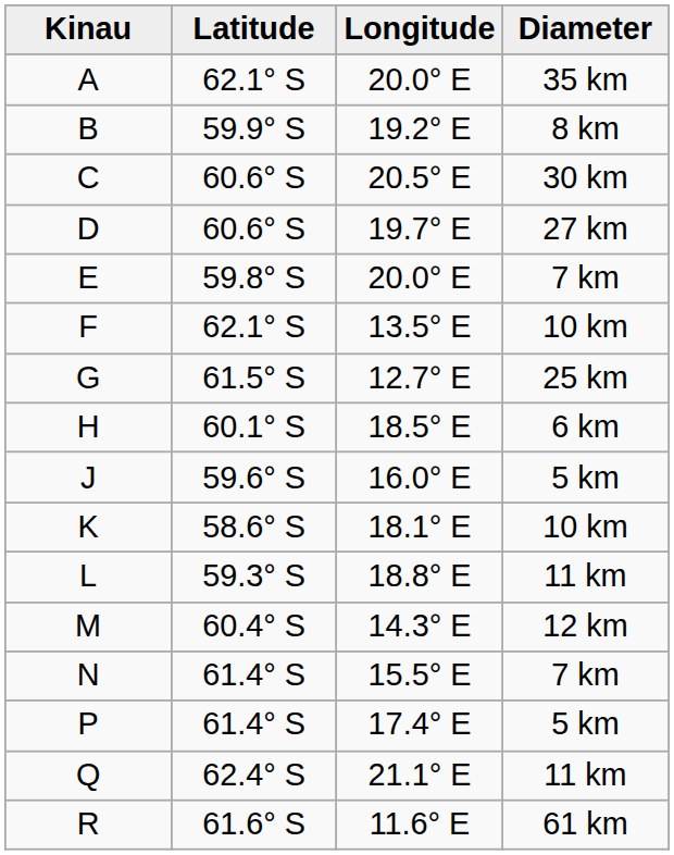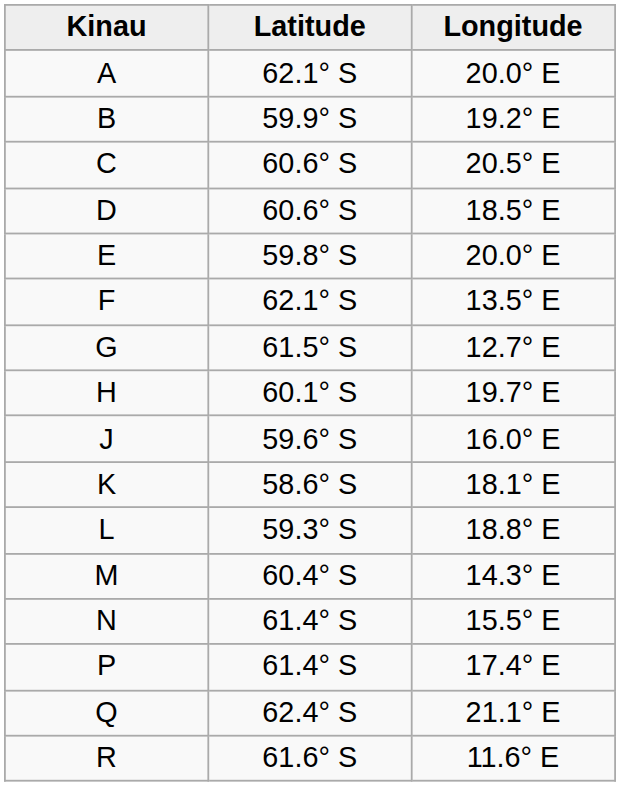 <table class="wikitable">
 <tr>
 <th width="25%" style="background:#eeeeee;">Kinau</th>
 <th width="25%" style="background:#eeeeee;">Latitude</th>
 <th width="25%" style="background:#eeeeee;">Longitude</th>
-<th width="25%" style="background:#eeeeee;">Diameter</th>
 </tr>
 <tr>
 <td align="center">A</td>
 <td align="center">62.1° S</td>
 <td align="center">20.0° E</td>
-<td align="center">35 km</td>
 </tr>
 <tr>
 <td align="center">B</td>
 <td align="center">59.9° S</td>
 <td align="center">19.2° E</td>
-<td align="center">8 km</td>
 </tr>
 <tr>
 <td align="center">C</td>
 <td align="center">60.6° S</td>
 <td align="center">20.5° E</td>
-<td align="center">30 km</td>
 </tr>
 <tr>
 <td align="center">D</td>
 <td align="center">60.6° S</td>
-<td align="center">19.7° E</td>
-<td align="center">27 km</td>
+<td align="center">18.5° E</td>
 </tr>
 <tr>
 <td align="center">E</td>
 <td align="center">59.8° S</td>
 <td align="center">20.0° E</td>
-<td align="center">7 km</td>
 </tr>
 <tr>
 <td align="center">F</td>
 <td align="center">62.1° S</td>
 <td align="center">13.5° E</td>
-<td align="center">10 km</td>
 </tr>
 <tr>
 <td align="center">G</td>
 <td align="center">61.5° S</td>
 <td align="center">12.7° E</td>
-<td align="center">25 km</td>
 </tr>
 <tr>
 <td align="center">H</td>
 <td align="center">60.1° S</td>
-<td align="center">18.5° E</td>
-<td align="center">6 km</td>
+<td align="center">19.7° E</td>
 </tr>
 <tr>
 <td align="center">J</td>
 <td align="center">59.6° S</td>
 <td align="center">16.0° E</td>
-<td align="center">5 km</td>
 </tr>
 <tr>
 <td align="center">K</td>
 <td align="center">58.6° S</td>
 <td align="center">18.1° E</td>
-<td align="center">10 km</td>
 </tr>
 <tr>
 <td align="center">L</td>
 <td align="center">59.3° S</td>
 <td align="center">18.8° E</td>
-<td align="center">11 km</td>
 </tr>
 <tr>
 <td align="center">M</td>
 <td align="center">60.4° S</td>
 <td align="center">14.3° E</td>
-<td align="center">12 km</td>
 </tr>
 <tr>
 <td align="center">N</td>
 <td align="center">61.4° S</td>
 <td align="center">15.5° E</td>
-<td align="center">7 km</td>
 </tr>
 <tr>
 <td align="center">P</td>
 <td align="center">61.4° S</td>
 <td align="center">17.4° E</td>
-<td align="center">5 km</td>
 </tr>
 <tr>
 <td align="center">Q</td>
 <td align="center">62.4° S</td>
 <td align="center">21.1° E</td>
-<td align="center">11 km</td>
 </tr>
 <tr>
 <td align="center">R</td>
 <td align="center">61.6° S</td>
 <td align="center">11.6° E</td>
-<td align="center">61 km</td>
 </tr>
 </table>
